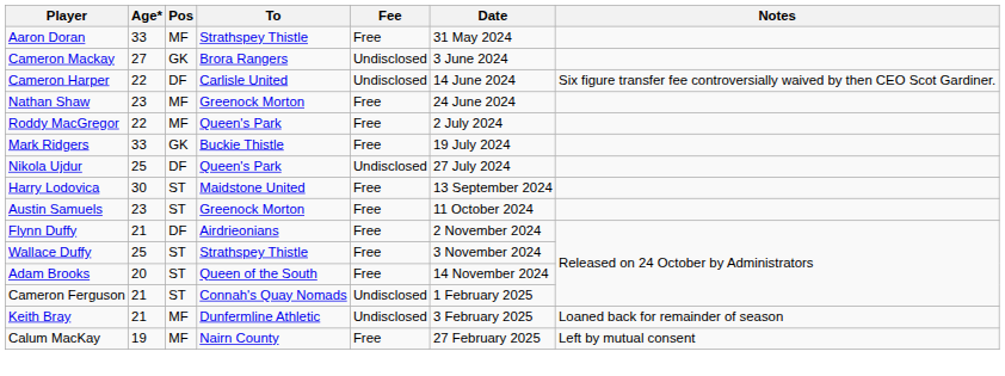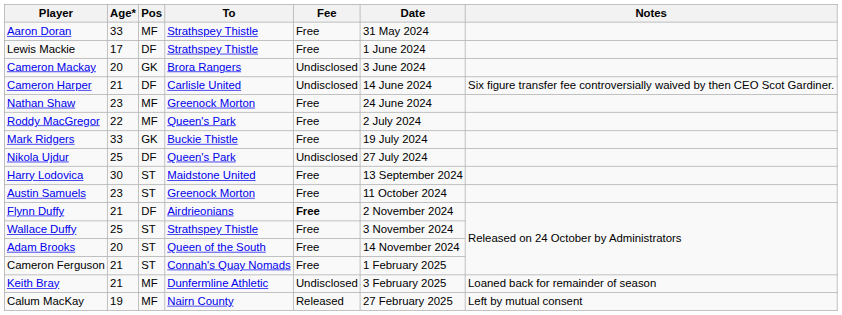 <table class="wikitable">
 <tr>
 <th>Player</th>
 <th>Age*</th>
 <th>Pos</th>
 <th>To</th>
 <th>Fee</th>
 <th>Date</th>
 <th>Notes</th>
 </tr>
 <tr>
 <td> <a href='#'>Aaron Doran</a></td>
 <td>33</td>
 <td>MF</td>
 <td> <a href='#'>Strathspey Thistle</a></td>
 <td>Free</td>
 <td>31 May 2024</td>
 <td></td>
 </tr>
 <tr>
+<td> Lewis Mackie</td>
+<td>17</td>
+<td>DF</td>
+<td> <a href='#'>Strathspey Thistle</a></td>
+<td>Free</td>
+<td>1 June 2024</td>
+<td></td>
+</tr>
+<tr>
 <td> <a href='#'>Cameron Mackay</a></td>
-<td>27</td>
+<td>20</td>
 <td>GK</td>
 <td> <a href='#'>Brora Rangers</a></td>
 <td>Undisclosed</td>
 <td>3 June 2024</td>
 <td></td>
 </tr>
 <tr>
 <td> <a href='#'>Cameron Harper</a></td>
-<td>22</td>
+<td>21</td>
 <td>DF</td>
 <td> <a href='#'>Carlisle United</a></td>
 <td>Undisclosed</td>
 <td>14 June 2024</td>
 <td>Six figure transfer fee controversially waived by then CEO Scot Gardiner.</td>
 </tr>
 <tr>
 <td> <a href='#'>Nathan Shaw</a></td>
 <td>23</td>
 <td>MF</td>
 <td> <a href='#'>Greenock Morton</a></td>
 <td>Free</td>
 <td>24 June 2024</td>
 <td></td>
 </tr>
 <tr>
 <td> <a href='#'>Roddy MacGregor</a></td>
 <td>22</td>
 <td>MF</td>
 <td> <a href='#'>Queen's Park</a></td>
 <td>Free</td>
 <td>2 July 2024</td>
 </tr>
 <tr>
 <td> <a href='#'>Mark Ridgers</a></td>
 <td>33</td>
 <td>GK</td>
 <td> <a href='#'>Buckie Thistle</a></td>
 <td>Free</td>
 <td>19 July 2024</td>
 <td></td>
 </tr>
 <tr>
 <td> <a href='#'>Nikola Ujdur</a></td>
 <td>25</td>
 <td>DF</td>
 <td> <a href='#'>Queen's Park</a></td>
 <td>Undisclosed</td>
 <td>27 July 2024</td>
 <td></td>
 </tr>
 <tr>
 <td> <a href='#'>Harry Lodovica</a></td>
 <td>30</td>
 <td>ST</td>
 <td> <a href='#'>Maidstone United</a></td>
 <td>Free</td>
 <td>13 September 2024</td>
 <td></td>
 </tr>
 <tr>
 <td> <a href='#'>Austin Samuels</a></td>
 <td>23</td>
 <td>ST</td>
 <td> <a href='#'>Greenock Morton</a></td>
 <td>Free</td>
 <td>11 October 2024</td>
 <td></td>
 </tr>
 <tr>
 <td> <a href='#'>Flynn Duffy</a></td>
 <td>21</td>
 <td>DF</td>
 <td> <a href='#'>Airdrieonians</a></td>
-<td>Free</td>
+<td><strong>Free</strong></td>
 <td>2 November 2024</td>
 <td rowspan="4">Released on 24 October by Administrators</td>
 </tr>
 <tr>
 <td> <a href='#'>Wallace Duffy</a></td>
 <td>25</td>
 <td>ST</td>
 <td> <a href='#'>Strathspey Thistle</a></td>
 <td>Free</td>
 <td>3 November 2024</td>
 </tr>
 <tr>
 <td> <a href='#'>Adam Brooks</a></td>
 <td>20</td>
 <td>ST</td>
 <td> <a href='#'>Queen of the South</a></td>
 <td>Free</td>
 <td>14 November 2024</td>
 </tr>
 <tr>
 <td> Cameron Ferguson</td>
 <td>21</td>
 <td>ST</td>
 <td> <a href='#'>Connah's Quay Nomads</a></td>
-<td>Undisclosed</td>
+<td>Free</td>
 <td>1 February 2025</td>
 </tr>
 <tr>
 <td> <a href='#'>Keith Bray</a></td>
 <td>21</td>
 <td>MF</td>
 <td> <a href='#'>Dunfermline Athletic</a></td>
 <td>Undisclosed</td>
 <td>3 February 2025</td>
 <td>Loaned back for remainder of season</td>
 </tr>
 <tr>
 <td> Calum MacKay</td>
 <td>19</td>
 <td>MF</td>
 <td> <a href='#'>Nairn County</a></td>
-<td>Free</td>
+<td>Released</td>
 <td>27 February 2025</td>
 <td>Left by mutual consent</td>
 </tr>
 </table>
